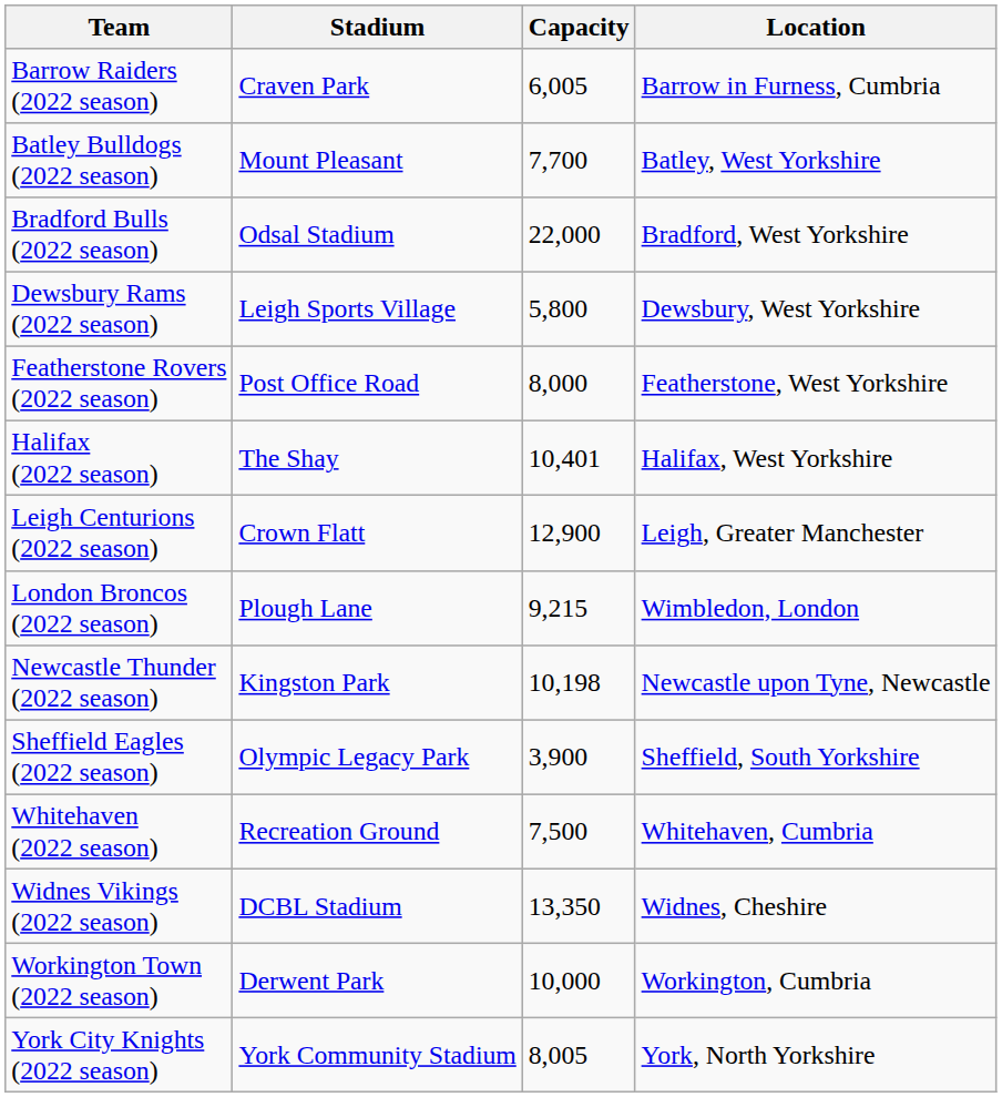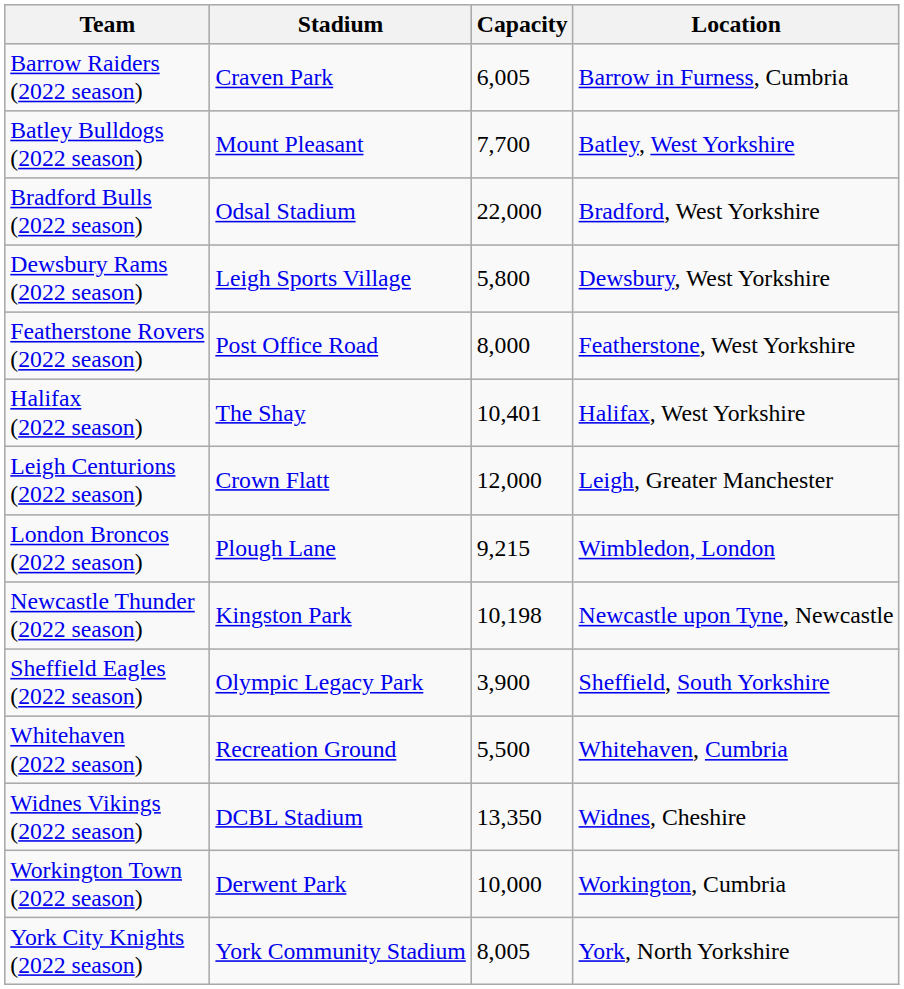 <table class="wikitable" style="font-size:95%;">
 <tr>
 <th>Team</th>
 <th>Stadium</th>
 <th>Capacity</th>
 <th>Location</th>
 </tr>
 <tr>
 <td> <a href='#'>Barrow Raiders</a><br>(<a href='#'>2022 season</a>)</td>
 <td><a href='#'>Craven Park</a></td>
 <td>6,005</td>
 <td><a href='#'>Barrow in Furness</a>, Cumbria</td>
 </tr>
 <tr>
 <td> <a href='#'>Batley Bulldogs</a><br>(<a href='#'>2022 season</a>)</td>
 <td><a href='#'>Mount Pleasant</a></td>
 <td>7,700</td>
 <td><a href='#'>Batley</a>, <a href='#'>West Yorkshire</a></td>
 </tr>
 <tr>
 <td> <a href='#'>Bradford Bulls</a><br>(<a href='#'>2022 season</a>)</td>
 <td><a href='#'>Odsal Stadium</a></td>
 <td>22,000</td>
 <td><a href='#'>Bradford</a>, West Yorkshire</td>
 </tr>
 <tr>
 <td> <a href='#'>Dewsbury Rams</a><br>(<a href='#'>2022 season</a>)</td>
 <td><a href='#'>Leigh Sports Village</a></td>
 <td>5,800</td>
 <td><a href='#'>Dewsbury</a>, West Yorkshire</td>
 </tr>
 <tr>
 <td> <a href='#'>Featherstone Rovers</a><br>(<a href='#'>2022 season</a>)</td>
 <td><a href='#'>Post Office Road</a></td>
 <td>8,000</td>
 <td><a href='#'>Featherstone</a>, West Yorkshire</td>
 </tr>
 <tr>
 <td> <a href='#'>Halifax</a><br>(<a href='#'>2022 season</a>)</td>
 <td><a href='#'>The Shay</a></td>
 <td>10,401</td>
 <td><a href='#'>Halifax</a>, West Yorkshire</td>
 </tr>
 <tr>
 <td> <a href='#'>Leigh Centurions</a><br>(<a href='#'>2022 season</a>)</td>
 <td><a href='#'>Crown Flatt</a></td>
-<td>12,900</td>
+<td>12,000</td>
 <td><a href='#'>Leigh</a>, Greater Manchester</td>
 </tr>
 <tr>
 <td> <a href='#'>London Broncos</a><br>(<a href='#'>2022 season</a>)</td>
 <td><a href='#'>Plough Lane</a></td>
 <td>9,215</td>
 <td><a href='#'>Wimbledon, London</a></td>
 </tr>
 <tr>
 <td> <a href='#'>Newcastle Thunder</a><br>(<a href='#'>2022 season</a>)</td>
 <td><a href='#'>Kingston Park</a></td>
 <td>10,198</td>
 <td><a href='#'>Newcastle upon Tyne</a>, Newcastle</td>
 </tr>
 <tr>
 <td> <a href='#'>Sheffield Eagles</a><br>(<a href='#'>2022 season</a>)</td>
 <td><a href='#'>Olympic Legacy Park</a></td>
 <td>3,900</td>
 <td><a href='#'>Sheffield</a>, <a href='#'>South Yorkshire</a></td>
 </tr>
 <tr>
 <td> <a href='#'>Whitehaven</a><br>(<a href='#'>2022 season</a>)</td>
 <td><a href='#'>Recreation Ground</a></td>
-<td>7,500</td>
+<td>5,500</td>
 <td><a href='#'>Whitehaven</a>, <a href='#'>Cumbria</a></td>
 </tr>
 <tr>
 <td> <a href='#'>Widnes Vikings</a><br>(<a href='#'>2022 season</a>)</td>
 <td><a href='#'>DCBL Stadium</a></td>
 <td>13,350</td>
 <td><a href='#'>Widnes</a>, Cheshire</td>
 </tr>
 <tr>
 <td> <a href='#'>Workington Town</a><br>(<a href='#'>2022 season</a>)</td>
 <td><a href='#'>Derwent Park</a></td>
 <td>10,000</td>
 <td><a href='#'>Workington</a>, Cumbria</td>
 </tr>
 <tr>
 <td> <a href='#'>York City Knights</a><br>(<a href='#'>2022 season</a>)</td>
 <td><a href='#'>York Community Stadium</a></td>
 <td>8,005</td>
 <td><a href='#'>York</a>, North Yorkshire</td>
 </tr>
 <tr>
 </tr>
 </table>
